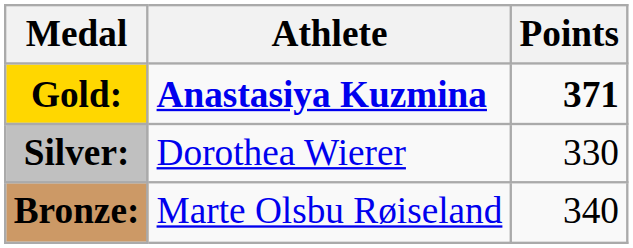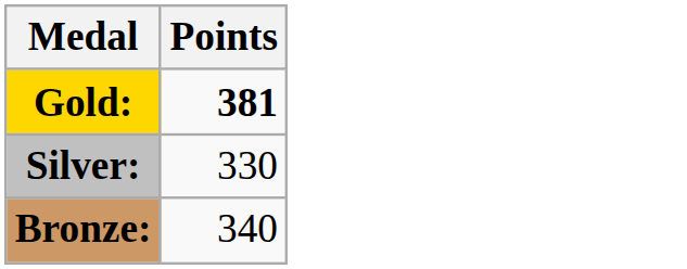 <table class="wikitable">
 <tr>
 <th>Medal</th>
-<th>Athlete</th>
 <th>Points</th>
 </tr>
 <tr>
 <td style="text-align:center;background-color:gold;"><strong>Gold:</strong></td>
-<td> <strong><a href='#'>Anastasiya Kuzmina</a></strong></td>
-<td align="right"><strong>371</strong></td>
+<td align="right"><strong>381</strong></td>
 </tr>
 <tr>
 <td style="text-align:center;background-color:silver;"><strong>Silver:</strong></td>
-<td> <a href='#'>Dorothea Wierer</a></td>
 <td align="right">330</td>
 </tr>
 <tr>
 <td style="text-align:center;background-color:#CC9966;"><strong>Bronze:</strong></td>
-<td> <a href='#'>Marte Olsbu Røiseland</a></td>
 <td align="right">340</td>
 </tr>
 </table>
